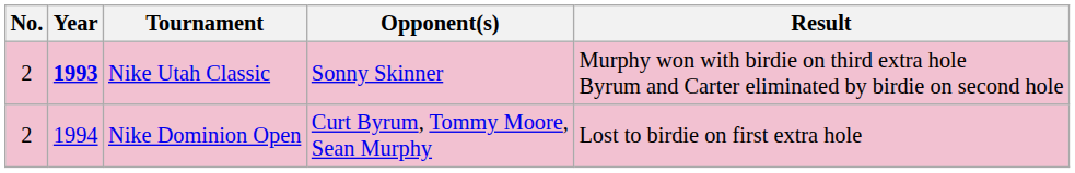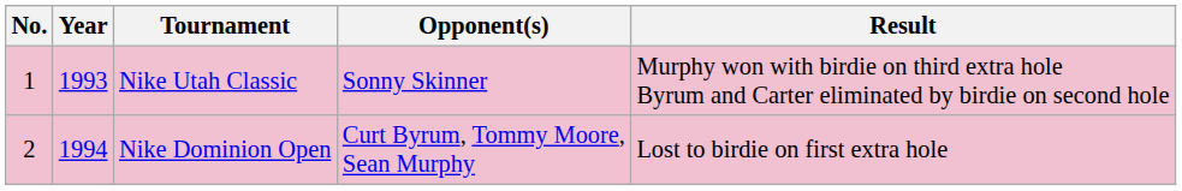 <table class="wikitable" style="font-size:95%;">
 <tr>
 <th>No.</th>
 <th>Year</th>
 <th>Tournament</th>
 <th>Opponent(s)</th>
 <th>Result</th>
 </tr>
 <tr style="background:#F2C1D1;">
-<td align=center>2</td>
-<td><strong><a href='#'>1993</a></strong></td>
+<td align=center>1</td>
+<td><a href='#'>1993</a></td>
 <td><a href='#'>Nike Utah Classic</a></td>
 <td> <a href='#'>Sonny Skinner</a></td>
 <td>Murphy won with birdie on third extra hole<br>Byrum and Carter eliminated by birdie on second hole</td>
 </tr>
 <tr style="background:#F2C1D1;">
 <td align=center>2</td>
 <td><a href='#'>1994</a></td>
 <td><a href='#'>Nike Dominion Open</a></td>
 <td> <a href='#'>Curt Byrum</a>,  <a href='#'>Tommy Moore</a>,<br> <a href='#'>Sean Murphy</a></td>
 <td>Lost to birdie on first extra hole</td>
 </tr>
 </table>
